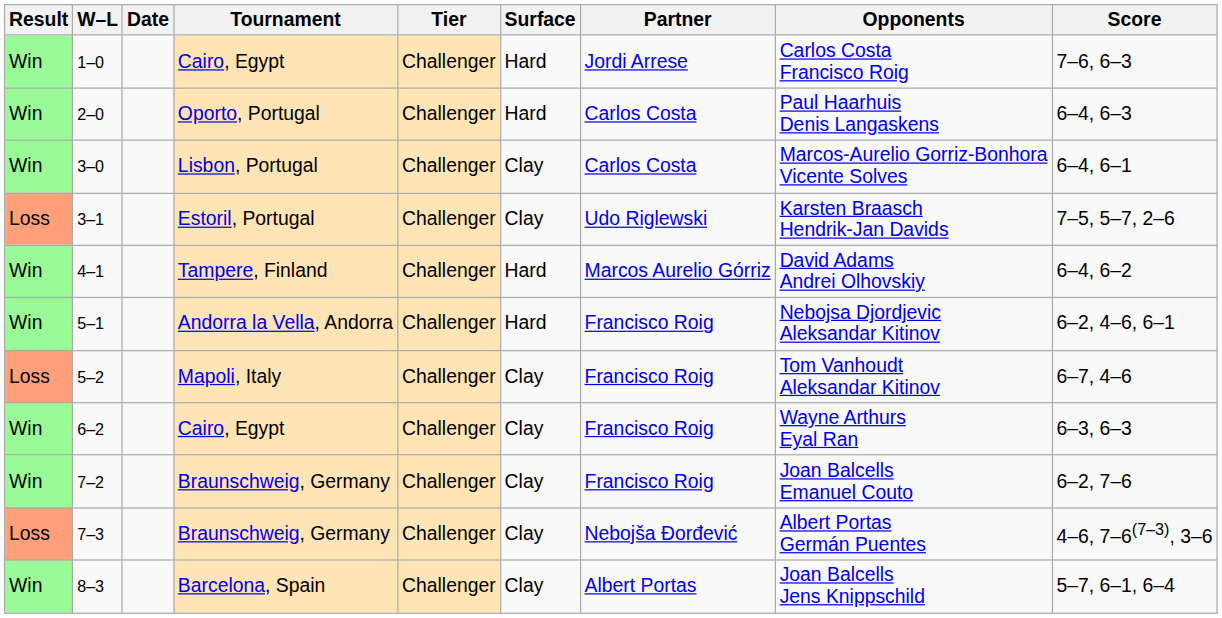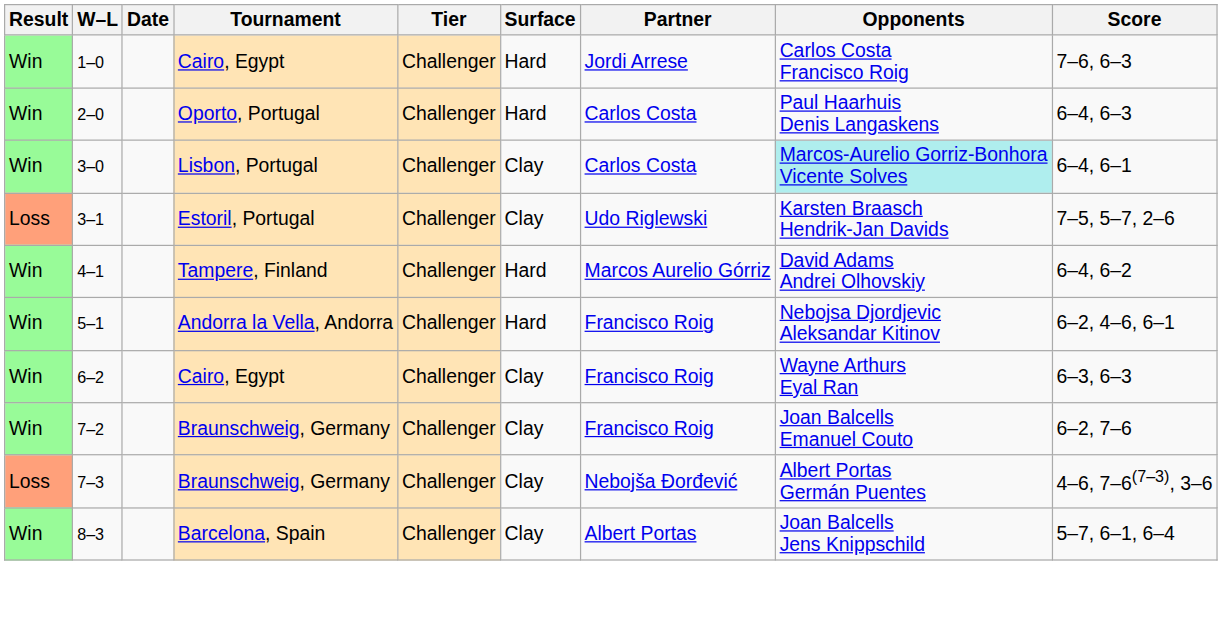 <table class="sortable wikitable">
 <tr>
 <th>Result</th>
 <th class="unsortable">W–L</th>
 <th>Date</th>
 <th>Tournament</th>
 <th>Tier</th>
 <th>Surface</th>
 <th>Partner</th>
 <th>Opponents</th>
 <th class="unsortable">Score</th>
 </tr>
 <tr>
 <td style="background:#98fb98;">Win</td>
 <td><small>1–0</small></td>
 <td></td>
 <td style="background:moccasin;"><a href='#'>Cairo</a>, Egypt</td>
 <td style="background:moccasin;">Challenger</td>
 <td>Hard</td>
 <td> <a href='#'>Jordi Arrese</a></td>
 <td> <a href='#'>Carlos Costa</a> <br>  <a href='#'>Francisco Roig</a></td>
 <td>7–6, 6–3</td>
 </tr>
 <tr>
 <td style="background:#98fb98;">Win</td>
 <td><small>2–0</small></td>
 <td></td>
 <td style="background:moccasin;"><a href='#'>Oporto</a>, Portugal</td>
 <td style="background:moccasin;">Challenger</td>
 <td>Hard</td>
 <td> <a href='#'>Carlos Costa</a></td>
 <td> <a href='#'>Paul Haarhuis</a> <br>  <a href='#'>Denis Langaskens</a></td>
 <td>6–4, 6–3</td>
 </tr>
 <tr>
 <td style="background:#98fb98;">Win</td>
 <td><small>3–0</small></td>
 <td></td>
 <td style="background:moccasin;"><a href='#'>Lisbon</a>, Portugal</td>
 <td style="background:moccasin;">Challenger</td>
 <td>Clay</td>
 <td> <a href='#'>Carlos Costa</a></td>
-<td> <a href='#'>Marcos-Aurelio Gorriz-Bonhora</a> <br>  <a href='#'>Vicente Solves</a></td>
+<td style="background: paleturquoise;"> <a href='#'>Marcos-Aurelio Gorriz-Bonhora</a> <br>  <a href='#'>Vicente Solves</a></td>
 <td>6–4, 6–1</td>
 </tr>
 <tr>
 <td style="background:#ffa07a;">Loss</td>
 <td><small>3–1</small></td>
 <td></td>
 <td style="background:moccasin;"><a href='#'>Estoril</a>, Portugal</td>
 <td style="background:moccasin;">Challenger</td>
 <td>Clay</td>
 <td> <a href='#'>Udo Riglewski</a></td>
 <td> <a href='#'>Karsten Braasch</a> <br>  <a href='#'>Hendrik-Jan Davids</a></td>
 <td>7–5, 5–7, 2–6</td>
 </tr>
 <tr>
 <td style="background:#98fb98;">Win</td>
 <td><small>4–1</small></td>
 <td></td>
 <td style="background:moccasin;"><a href='#'>Tampere</a>, Finland</td>
 <td style="background:moccasin;">Challenger</td>
 <td>Hard</td>
 <td> <a href='#'>Marcos Aurelio Górriz</a></td>
 <td> <a href='#'>David Adams</a> <br>  <a href='#'>Andrei Olhovskiy</a></td>
 <td>6–4, 6–2</td>
 </tr>
 <tr>
 <td style="background:#98fb98;">Win</td>
 <td><small>5–1</small></td>
 <td></td>
 <td style="background:moccasin;"><a href='#'>Andorra la Vella</a>, Andorra</td>
 <td style="background:moccasin;">Challenger</td>
 <td>Hard</td>
 <td> <a href='#'>Francisco Roig</a></td>
 <td> <a href='#'>Nebojsa Djordjevic</a> <br>  <a href='#'>Aleksandar Kitinov</a></td>
 <td>6–2, 4–6, 6–1</td>
-</tr>
-<tr>
-<td style="background:#ffa07a;">Loss</td>
-<td><small>5–2</small></td>
-<td></td>
-<td style="background:moccasin;"><a href='#'>Mapoli</a>, Italy</td>
-<td style="background:moccasin;">Challenger</td>
-<td>Clay</td>
-<td> <a href='#'>Francisco Roig</a></td>
-<td> <a href='#'>Tom Vanhoudt</a> <br>  <a href='#'>Aleksandar Kitinov</a></td>
-<td>6–7, 4–6</td>
 </tr>
 <tr>
 <td style="background:#98fb98;">Win</td>
 <td><small>6–2</small></td>
 <td></td>
 <td style="background:moccasin;"><a href='#'>Cairo</a>, Egypt</td>
 <td style="background:moccasin;">Challenger</td>
 <td>Clay</td>
 <td> <a href='#'>Francisco Roig</a></td>
 <td> <a href='#'>Wayne Arthurs</a> <br>  <a href='#'>Eyal Ran</a></td>
 <td>6–3, 6–3</td>
 </tr>
 <tr>
 <td style="background:#98fb98;">Win</td>
 <td><small>7–2</small></td>
 <td></td>
 <td style="background:moccasin;"><a href='#'>Braunschweig</a>, Germany</td>
 <td style="background:moccasin;">Challenger</td>
 <td>Clay</td>
 <td> <a href='#'>Francisco Roig</a></td>
 <td> <a href='#'>Joan Balcells</a> <br>  <a href='#'>Emanuel Couto</a></td>
 <td>6–2, 7–6</td>
 </tr>
 <tr>
 <td style="background:#ffa07a;">Loss</td>
 <td><small>7–3</small></td>
 <td></td>
 <td style="background:moccasin;"><a href='#'>Braunschweig</a>, Germany</td>
 <td style="background:moccasin;">Challenger</td>
 <td>Clay</td>
 <td> <a href='#'>Nebojša Đorđević</a></td>
 <td> <a href='#'>Albert Portas</a> <br>  <a href='#'>Germán Puentes</a></td>
 <td>4–6, 7–6<sup>(7–3)</sup>, 3–6</td>
 </tr>
 <tr>
 <td style="background:#98fb98;">Win</td>
 <td><small>8–3</small></td>
 <td></td>
 <td style="background:moccasin;"><a href='#'>Barcelona</a>, Spain</td>
 <td style="background:moccasin;">Challenger</td>
 <td>Clay</td>
 <td> <a href='#'>Albert Portas</a></td>
 <td> <a href='#'>Joan Balcells</a> <br>  <a href='#'>Jens Knippschild</a></td>
 <td>5–7, 6–1, 6–4</td>
 </tr>
 </table>
